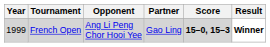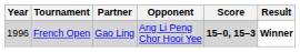 <table class="sortable wikitable" style="font-size: 90%;">
 <tr>
 <th>Year</th>
 <th>Tournament</th>
+<th>Partner</th>
 <th>Opponent</th>
-<th>Partner</th>
 <th>Score</th>
 <th>Result</th>
 </tr>
 <tr style="background:#D5D5D5">
-<td align="center">1999</td>
+<td align="center">1996</td>
 <td align="left"><a href='#'>French Open</a></td>
+<td align="left"> <a href='#'>Gao Ling</a></td>
 <td align="left"> <a href='#'>Ang Li Peng</a> <br>  <a href='#'>Chor Hooi Yee</a></td>
-<td align="left"> <a href='#'>Gao Ling</a></td>
 <td align="left"><strong>15–0, 15–3</strong></td>
 <td style="text-align:left; background:white"> <strong>Winner</strong></td>
 </tr>
 </table>
